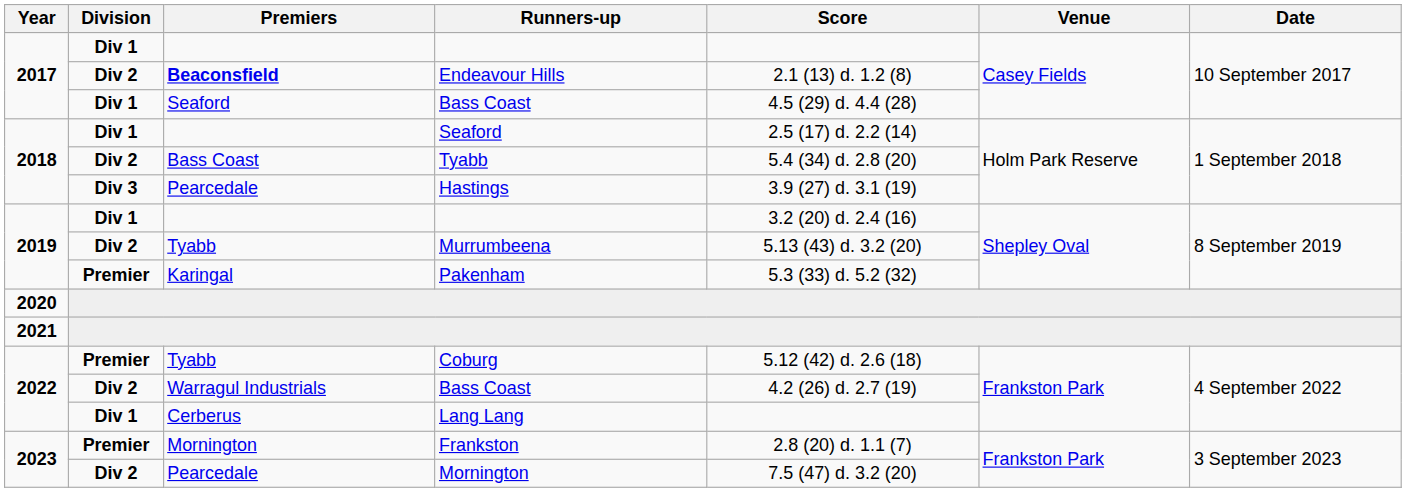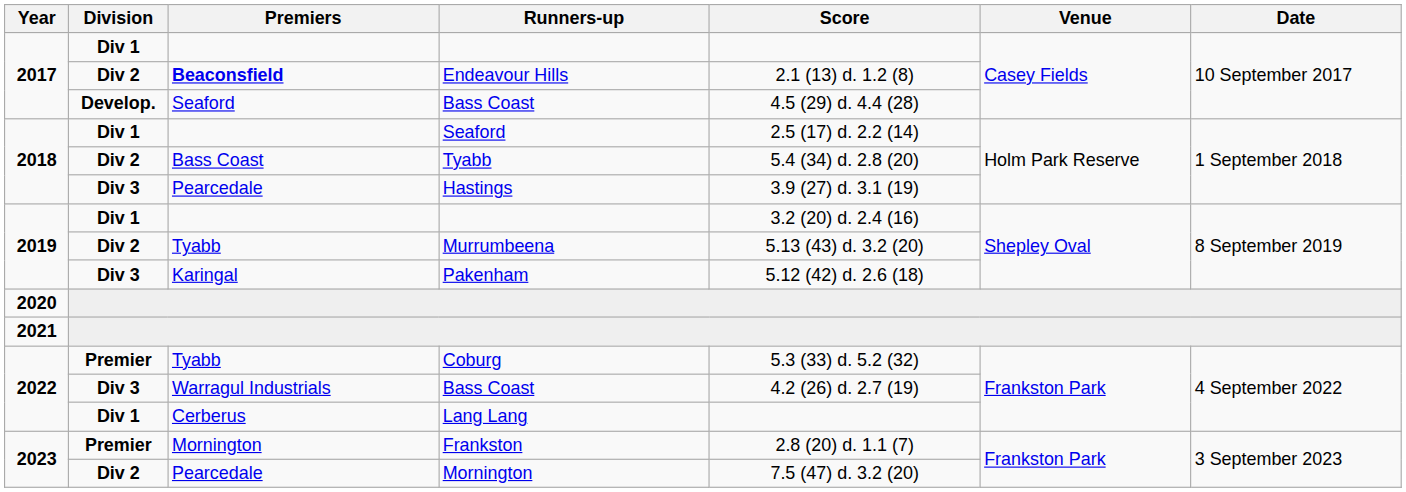 <table class="wikitable sortable">
 <tr>
 <th width=1%>Year</th>
 <th width=1%>Division</th>
 <th width=9%>Premiers</th>
 <th width=9%>Runners-up</th>
 <th width=9%>Score</th>
 <th width=7%>Venue</th>
 <th width=7%>Date</th>
 </tr>
 <tr>
 <td rowspan=3 style="text-align:center;"><strong>2017</strong></td>
 <td style="text-align:center;"><strong>Div 1</strong></td>
 <td></td>
 <td></td>
 <td align="center"></td>
 <td rowspan=3><a href='#'>Casey Fields</a></td>
 <td rowspan=3>10 September 2017</td>
 </tr>
 <tr>
 <td style="text-align:center;"><strong>Div 2</strong></td>
 <td><strong><a href='#'>Beaconsfield</a></strong></td>
 <td><a href='#'>Endeavour Hills</a></td>
 <td align="center">2.1 (13) d. 1.2 (8)</td>
 </tr>
 <tr>
-<td style="text-align:center;"><strong>Div 1</strong></td>
+<td style="text-align:center;"><strong>Develop.</strong></td>
 <td><a href='#'>Seaford</a></td>
 <td><a href='#'>Bass Coast</a></td>
 <td align="center">4.5 (29) d. 4.4 (28)</td>
 </tr>
 <tr>
 <td rowspan=3 style="text-align:center;"><strong>2018</strong></td>
 <td style="text-align:center;"><strong>Div 1</strong></td>
 <td></td>
 <td><a href='#'>Seaford</a></td>
 <td align="center">2.5 (17) d. 2.2 (14)</td>
 <td rowspan=3>Holm Park Reserve</td>
 <td rowspan=3>1 September 2018</td>
 </tr>
 <tr>
 <td style="text-align:center;"><strong>Div 2</strong></td>
 <td><a href='#'>Bass Coast</a></td>
 <td><a href='#'>Tyabb</a></td>
 <td align="center">5.4 (34) d. 2.8 (20)</td>
 </tr>
 <tr>
 <td style="text-align:center;"><strong>Div 3</strong></td>
 <td><a href='#'>Pearcedale</a></td>
 <td><a href='#'>Hastings</a></td>
 <td align="center">3.9 (27) d. 3.1 (19)</td>
 </tr>
 <tr>
 <td rowspan=3 style="text-align:center;"><strong>2019</strong></td>
 <td style="text-align:center;"><strong>Div 1</strong></td>
 <td></td>
 <td></td>
 <td align="center">3.2 (20) d. 2.4 (16)</td>
 <td rowspan=3><a href='#'>Shepley Oval</a></td>
 <td rowspan=3>8 September 2019</td>
 </tr>
 <tr>
 <td style="text-align:center;"><strong>Div 2</strong></td>
 <td><a href='#'>Tyabb</a></td>
 <td><a href='#'>Murrumbeena</a></td>
 <td align="center">5.13 (43) d. 3.2 (20)</td>
 </tr>
 <tr>
-<td style="text-align:center;"><strong>Premier</strong></td>
+<td style="text-align:center;"><strong>Div 3</strong></td>
 <td><a href='#'>Karingal</a></td>
 <td><a href='#'>Pakenham</a></td>
-<td align="center">5.3 (33) d. 5.2 (32)</td>
+<td align="center">5.12 (42) d. 2.6 (18)</td>
 </tr>
 <tr>
 <td style="text-align:center;"><strong>2020</strong></td>
 <td colspan=6 style=background:#efefef></td>
 </tr>
 <tr>
 <td style="text-align:center;"><strong>2021</strong></td>
 <td colspan=6 style=background:#efefef></td>
 </tr>
 <tr>
 <td rowspan=3 style="text-align:center;"><strong>2022</strong></td>
 <td style="text-align:center;"><strong>Premier</strong></td>
 <td><a href='#'>Tyabb</a></td>
 <td><a href='#'>Coburg</a></td>
-<td align="center">5.12 (42) d. 2.6 (18)</td>
+<td align="center">5.3 (33) d. 5.2 (32)</td>
 <td rowspan=3><a href='#'>Frankston Park</a></td>
 <td rowspan=3>4 September 2022</td>
 </tr>
 <tr>
-<td style="text-align:center;"><strong>Div 2</strong></td>
+<td style="text-align:center;"><strong>Div 3</strong></td>
 <td><a href='#'>Warragul Industrials</a></td>
 <td><a href='#'>Bass Coast</a></td>
 <td align="center">4.2 (26) d. 2.7 (19)</td>
 </tr>
 <tr>
 <td style="text-align:center;"><strong>Div 1</strong></td>
 <td><a href='#'>Cerberus</a></td>
 <td><a href='#'>Lang Lang</a></td>
 <td align="center"></td>
 </tr>
 <tr>
 <td rowspan=2 style="text-align:center;"><strong>2023</strong></td>
 <td style="text-align:center;"><strong>Premier</strong></td>
 <td><a href='#'>Mornington</a></td>
 <td><a href='#'>Frankston</a></td>
 <td align="center">2.8 (20) d. 1.1 (7)</td>
 <td rowspan=2><a href='#'>Frankston Park</a></td>
 <td rowspan=2>3 September 2023</td>
 </tr>
 <tr>
 <td style="text-align:center;"><strong>Div 2</strong></td>
 <td><a href='#'>Pearcedale</a></td>
 <td><a href='#'>Mornington</a></td>
 <td align="center">7.5 (47) d. 3.2 (20)</td>
 </tr>
 </table>
